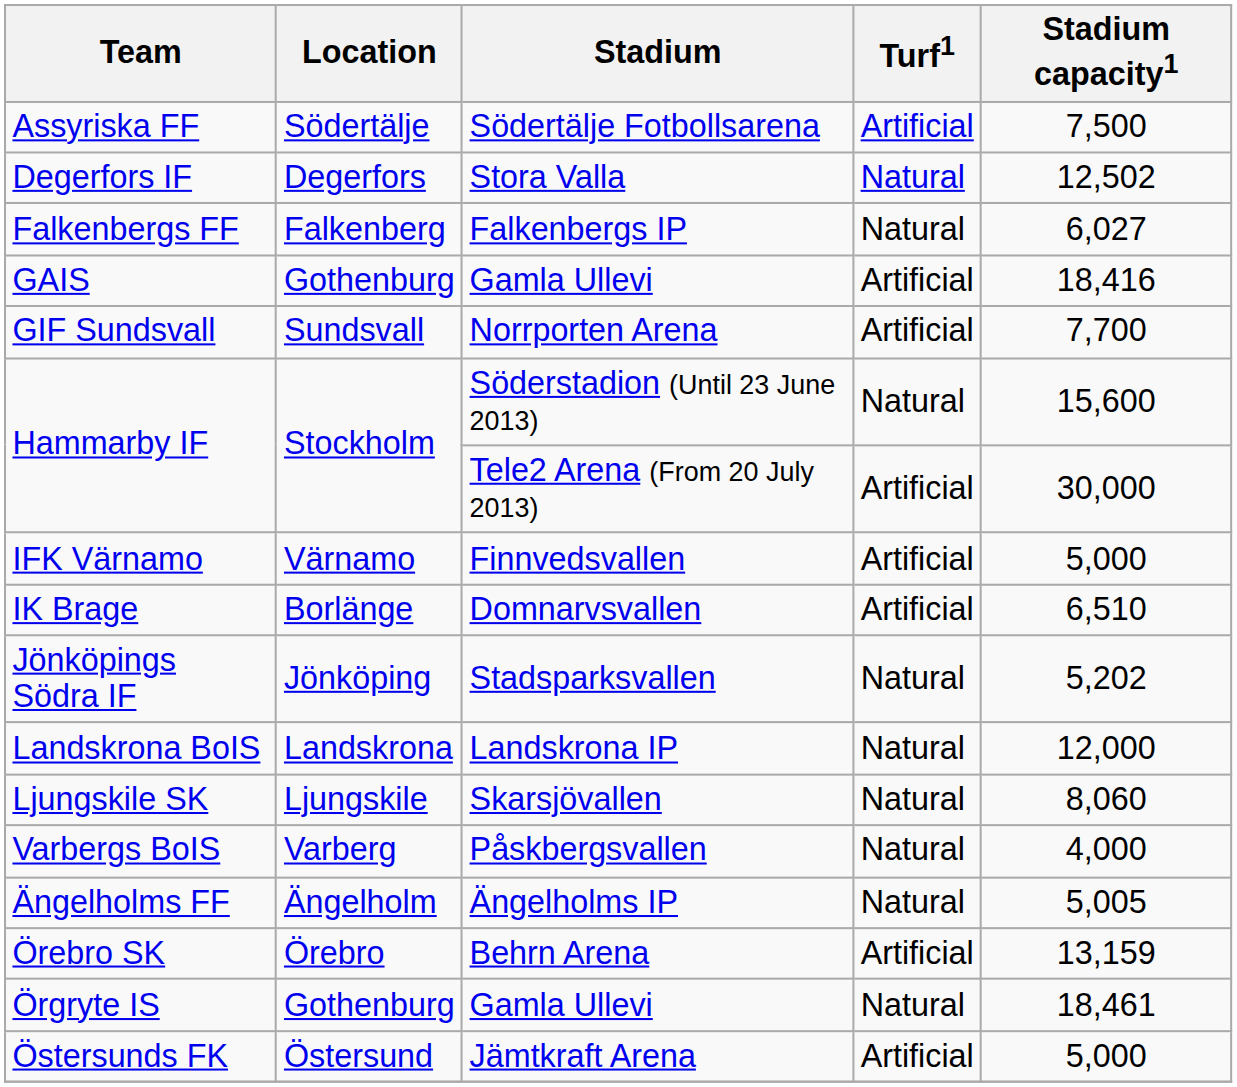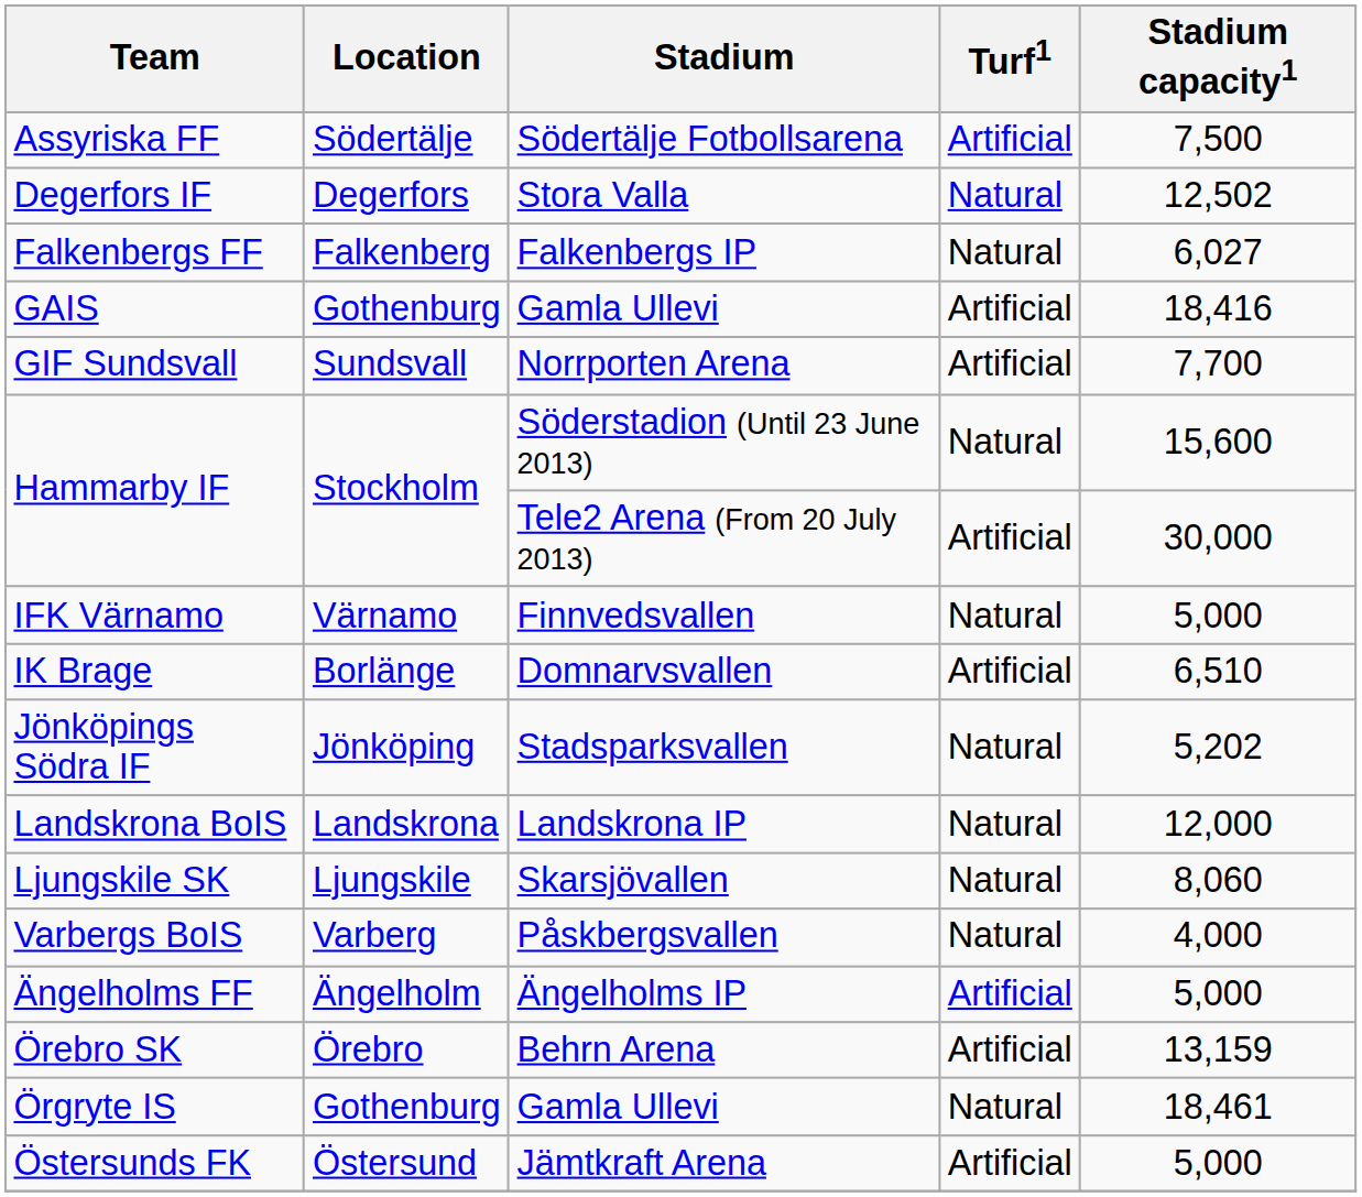 <table class="wikitable" style="text-align: left;">
 <tr>
 <th>Team</th>
 <th>Location</th>
 <th>Stadium</th>
 <th>Turf<sup>1</sup></th>
 <th>Stadium capacity<sup>1</sup></th>
 </tr>
 <tr>
 <td><a href='#'>Assyriska FF</a></td>
 <td><a href='#'>Södertälje</a></td>
 <td><a href='#'>Södertälje Fotbollsarena</a></td>
 <td><a href='#'>Artificial</a></td>
 <td align="center">7,500</td>
 </tr>
 <tr>
 <td><a href='#'>Degerfors IF</a></td>
 <td><a href='#'>Degerfors</a></td>
 <td><a href='#'>Stora Valla</a></td>
 <td><a href='#'>Natural</a></td>
 <td align="center">12,502</td>
 </tr>
 <tr>
 <td><a href='#'>Falkenbergs FF</a></td>
 <td><a href='#'>Falkenberg</a></td>
 <td><a href='#'>Falkenbergs IP</a></td>
 <td>Natural</td>
 <td align="center">6,027</td>
 </tr>
 <tr>
 <td><a href='#'>GAIS</a></td>
 <td><a href='#'>Gothenburg</a></td>
 <td><a href='#'>Gamla Ullevi</a></td>
 <td>Artificial</td>
 <td align="center">18,416</td>
 </tr>
 <tr>
 <td><a href='#'>GIF Sundsvall</a></td>
 <td><a href='#'>Sundsvall</a></td>
 <td><a href='#'>Norrporten Arena</a></td>
 <td>Artificial</td>
 <td align="center">7,700</td>
 </tr>
 <tr>
 <td rowspan="2"><a href='#'>Hammarby IF</a></td>
 <td rowspan="2"><a href='#'>Stockholm</a></td>
 <td><a href='#'>Söderstadion</a> <small>(Until 23 June 2013)</small></td>
 <td>Natural</td>
 <td align="center">15,600</td>
 </tr>
 <tr>
 <td><a href='#'>Tele2 Arena</a> <small>(From 20 July 2013)</small></td>
 <td>Artificial</td>
 <td align="center">30,000</td>
 </tr>
 <tr>
 <td><a href='#'>IFK Värnamo</a></td>
 <td><a href='#'>Värnamo</a></td>
 <td><a href='#'>Finnvedsvallen</a></td>
-<td>Artificial</td>
+<td>Natural</td>
 <td align="center">5,000</td>
 </tr>
 <tr>
 <td><a href='#'>IK Brage</a></td>
 <td><a href='#'>Borlänge</a></td>
 <td><a href='#'>Domnarvsvallen</a></td>
 <td>Artificial</td>
 <td align="center">6,510</td>
 </tr>
 <tr>
 <td><a href='#'>Jönköpings Södra IF</a></td>
 <td><a href='#'>Jönköping</a></td>
 <td><a href='#'>Stadsparksvallen</a></td>
 <td>Natural</td>
 <td align="center">5,202</td>
 </tr>
 <tr>
 <td><a href='#'>Landskrona BoIS</a></td>
 <td><a href='#'>Landskrona</a></td>
 <td><a href='#'>Landskrona IP</a></td>
 <td>Natural</td>
 <td align="center">12,000</td>
 </tr>
 <tr>
 <td><a href='#'>Ljungskile SK</a></td>
 <td><a href='#'>Ljungskile</a></td>
 <td><a href='#'>Skarsjövallen</a></td>
 <td>Natural</td>
 <td align="center">8,060</td>
 </tr>
 <tr>
 <td><a href='#'>Varbergs BoIS</a></td>
 <td><a href='#'>Varberg</a></td>
 <td><a href='#'>Påskbergsvallen</a></td>
 <td>Natural</td>
 <td align="center">4,000</td>
 </tr>
 <tr>
 <td><a href='#'>Ängelholms FF</a></td>
 <td><a href='#'>Ängelholm</a></td>
 <td><a href='#'>Ängelholms IP</a></td>
-<td>Natural</td>
-<td align="center">5,005</td>
+<td><a href='#'>Artificial</a></td>
+<td align="center">5,000</td>
 </tr>
 <tr>
 <td><a href='#'>Örebro SK</a></td>
 <td><a href='#'>Örebro</a></td>
 <td><a href='#'>Behrn Arena</a></td>
 <td>Artificial</td>
 <td align="center">13,159</td>
 </tr>
 <tr>
 <td><a href='#'>Örgryte IS</a></td>
 <td><a href='#'>Gothenburg</a></td>
 <td><a href='#'>Gamla Ullevi</a></td>
 <td>Natural</td>
 <td align="center">18,461</td>
 </tr>
 <tr>
 <td><a href='#'>Östersunds FK</a></td>
 <td><a href='#'>Östersund</a></td>
 <td><a href='#'>Jämtkraft Arena</a></td>
 <td>Artificial</td>
 <td align="center">5,000</td>
 </tr>
 <tr>
 </tr>
 </table>
